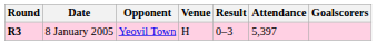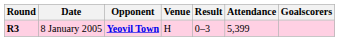 <table class="wikitable">
 <tr>
 <th>Round</th>
 <th>Date</th>
 <th>Opponent</th>
 <th>Venue</th>
 <th>Result</th>
 <th>Attendance</th>
 <th>Goalscorers</th>
 </tr>
 <tr style="background-color: #ffd0e3;">
 <td><strong>R3</strong></td>
 <td>8 January 2005</td>
-<td><a href='#'>Yeovil Town</a></td>
+<td><strong><a href='#'>Yeovil Town</a></strong></td>
 <td>H</td>
 <td>0–3</td>
-<td>5,397</td>
+<td>5,399</td>
 <td></td>
 </tr>
 </table>
